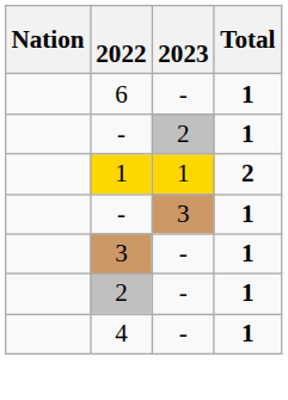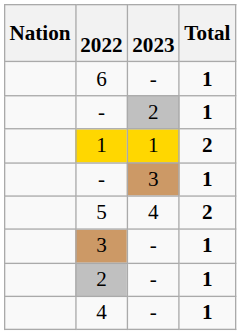 <table class="wikitable" style="text-align:center">
 <tr>
 <th>Nation</th>
 <th><br>2022<br></th>
 <th><br>2023<br></th>
 <th>Total</th>
 </tr>
 <tr>
 <td align=left></td>
 <td>6</td>
 <td>-</td>
 <td><strong>1</strong></td>
 </tr>
 <tr>
 <td align=left></td>
 <td>-</td>
 <td bgcolor=silver>2</td>
 <td><strong>1</strong></td>
 </tr>
 <tr>
 <td align=left></td>
 <td bgcolor=gold>1</td>
 <td bgcolor=gold>1</td>
 <td><strong>2</strong></td>
 </tr>
 <tr>
 <td align=left></td>
 <td>-</td>
 <td bgcolor=cc9966>3</td>
 <td><strong>1</strong></td>
 </tr>
 <tr>
 <td align=left></td>
+<td>5</td>
+<td>4</td>
+<td><strong>2</strong></td>
+</tr>
+<tr>
+<td align=left></td>
 <td bgcolor=cc9966>3</td>
 <td>-</td>
 <td><strong>1</strong></td>
 </tr>
 <tr>
 <td align=left></td>
 <td bgcolor=silver>2</td>
 <td>-</td>
 <td><strong>1</strong></td>
 </tr>
 <tr>
 <td align=left></td>
 <td>4</td>
 <td>-</td>
 <td><strong>1</strong></td>
 </tr>
 </table>
